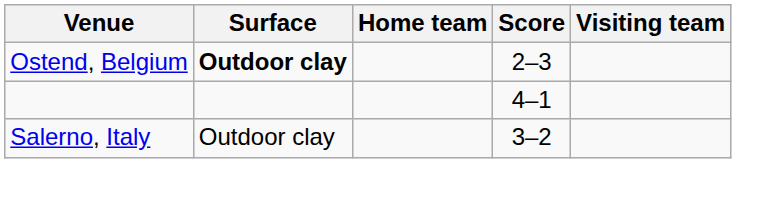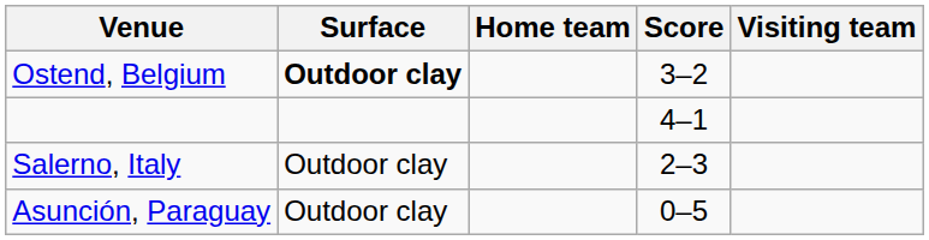 <table class=wikitable style="border:1px solid #AAAAAA;">
 <tr>
 <th>Venue</th>
 <th>Surface</th>
 <th>Home team</th>
 <th>Score</th>
 <th>Visiting team</th>
 </tr>
 <tr>
 <td><a href='#'>Ostend</a>, <a href='#'>Belgium</a></td>
 <td><strong>Outdoor clay</strong></td>
 <td><strong></strong></td>
-<td align="center">2–3</td>
+<td align="center">3–2</td>
 <td></td>
 </tr>
 <tr>
 <td></td>
 <td></td>
 <td></td>
 <td align="center">4–1</td>
 <td></td>
 </tr>
 <tr>
 <td><a href='#'>Salerno</a>, <a href='#'>Italy</a></td>
 <td>Outdoor clay</td>
 <td></td>
-<td align="center">3–2</td>
+<td align="center">2–3</td>
 <td></td>
 </tr>
+<tr>
+<td><a href='#'>Asunción</a>, <a href='#'>Paraguay</a></td>
+<td>Outdoor clay</td>
+<td></td>
+<td align="center">0–5</td>
+<td><strong></strong></td>
+</tr>
 </table>
